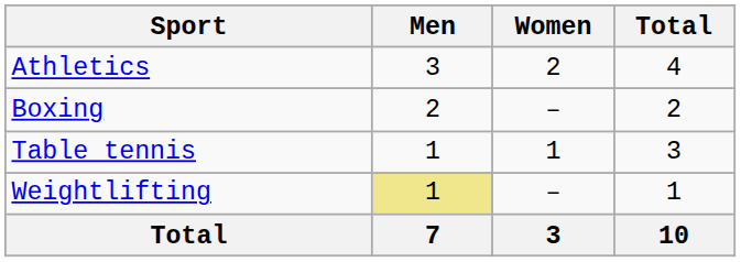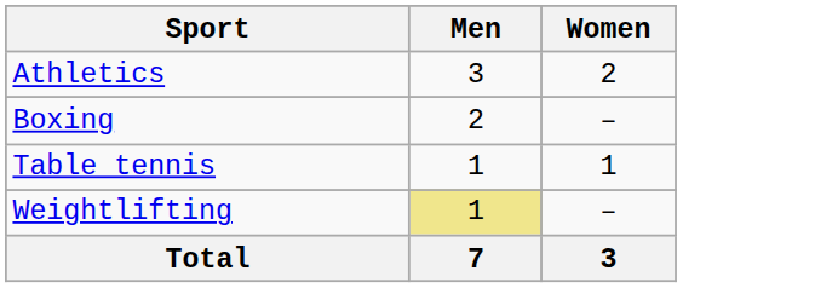 <table class="wikitable sortable" style="text-align:center;">
 <tr>
 <th width=180>Sport</th>
 <th width=55>Men</th>
 <th width=55>Women</th>
-<th width=55>Total</th>
 </tr>
 <tr>
 <td align=left><a href='#'>Athletics</a></td>
 <td>3</td>
 <td>2</td>
-<td>4</td>
 </tr>
 <tr>
 <td align=left><a href='#'>Boxing</a></td>
 <td>2</td>
 <td>–</td>
-<td>2</td>
 </tr>
 <tr>
 <td align=left><a href='#'>Table tennis</a></td>
 <td>1</td>
 <td>1</td>
-<td>3</td>
 </tr>
 <tr>
 <td align=left><a href='#'>Weightlifting</a></td>
 <td style="background: khaki;">1</td>
 <td>–</td>
-<td>1</td>
 </tr>
 <tr>
 <th>Total</th>
 <th>7</th>
 <th>3</th>
-<th>10</th>
 </tr>
 </table>
